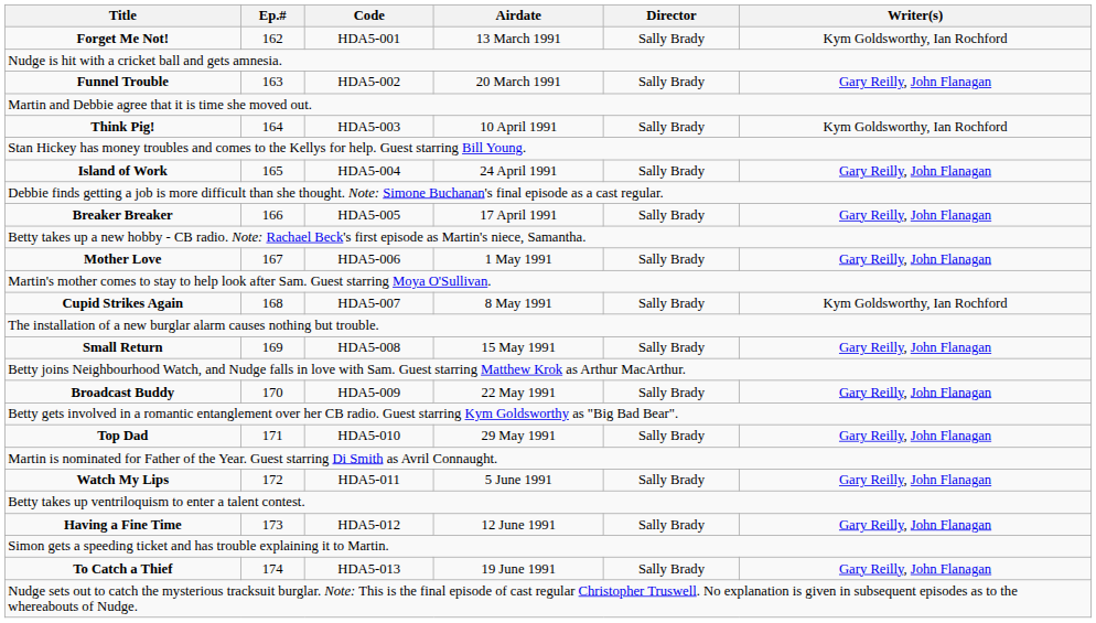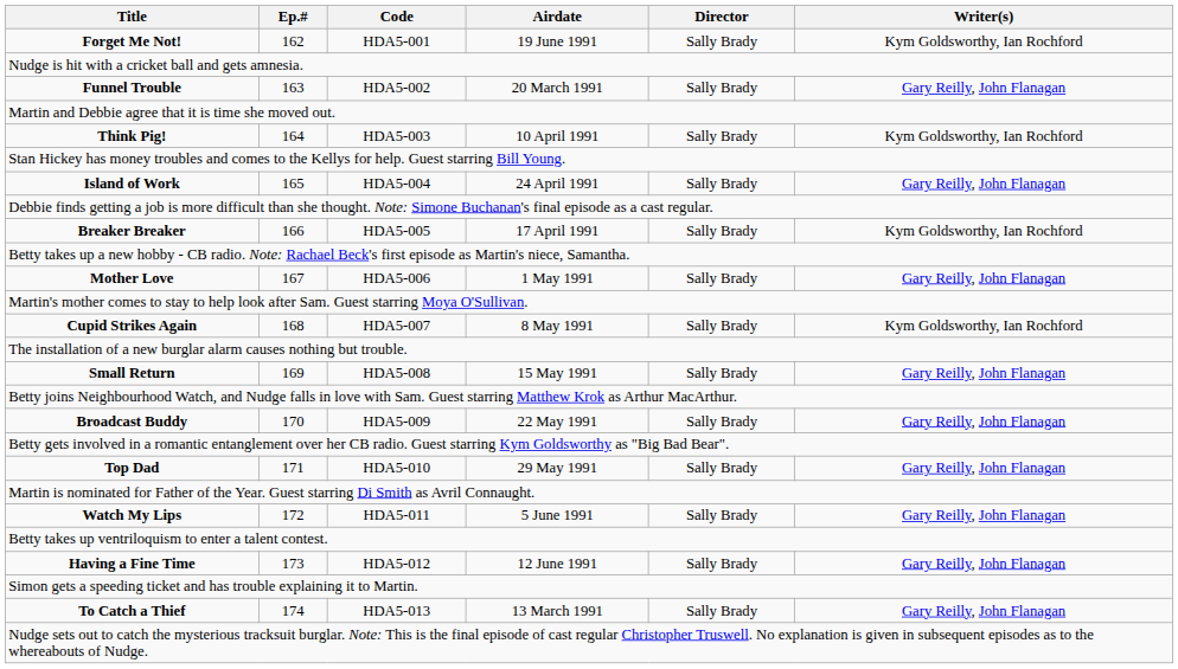 <table class="wikitable">
 <tr>
 <th>Title</th>
 <th>Ep.#</th>
 <th>Code</th>
 <th>Airdate</th>
 <th>Director</th>
 <th>Writer(s)</th>
 </tr>
 <tr align="center" |>
 <td><strong>Forget Me Not!</strong></td>
 <td>162</td>
 <td>HDA5-001</td>
-<td>13 March 1991</td>
+<td>19 June 1991</td>
 <td>Sally Brady</td>
 <td>Kym Goldsworthy, Ian Rochford</td>
 </tr>
 <tr>
 <td colspan="6">Nudge is hit with a cricket ball and gets amnesia.</td>
 </tr>
 <tr align="center">
 <td><strong>Funnel Trouble</strong></td>
 <td>163</td>
 <td>HDA5-002</td>
 <td>20 March 1991</td>
 <td>Sally Brady</td>
 <td><a href='#'>Gary Reilly</a>, <a href='#'>John Flanagan</a></td>
 </tr>
 <tr>
 <td colspan="6">Martin and Debbie agree that it is time she moved out.</td>
 </tr>
 <tr align="center" |>
 <td><strong>Think Pig!</strong></td>
 <td>164</td>
 <td>HDA5-003</td>
 <td>10 April 1991</td>
 <td>Sally Brady</td>
 <td>Kym Goldsworthy, Ian Rochford</td>
 </tr>
 <tr>
 <td colspan="6">Stan Hickey has money troubles and comes to the Kellys for help. Guest starring <a href='#'>Bill Young</a>.</td>
 </tr>
 <tr align="center">
 <td><strong>Island of Work</strong></td>
 <td>165</td>
 <td>HDA5-004</td>
 <td>24 April 1991</td>
 <td>Sally Brady</td>
 <td><a href='#'>Gary Reilly</a>, <a href='#'>John Flanagan</a></td>
 </tr>
 <tr>
 <td colspan="6">Debbie finds getting a job is more difficult than she thought. <em>Note:</em> <a href='#'>Simone Buchanan</a>'s final episode as a cast regular.</td>
 </tr>
 <tr align="center" |>
 <td><strong>Breaker Breaker</strong></td>
 <td>166</td>
 <td>HDA5-005</td>
 <td>17 April 1991</td>
 <td>Sally Brady</td>
-<td><a href='#'>Gary Reilly</a>, <a href='#'>John Flanagan</a></td>
+<td>Kym Goldsworthy, Ian Rochford</td>
 </tr>
 <tr>
 <td colspan="6">Betty takes up a new hobby - CB radio. <em>Note:</em> <a href='#'>Rachael Beck</a>'s first episode as Martin's niece, Samantha.</td>
 </tr>
 <tr align="center">
 <td><strong>Mother Love</strong></td>
 <td>167</td>
 <td>HDA5-006</td>
 <td>1 May 1991</td>
 <td>Sally Brady</td>
 <td><a href='#'>Gary Reilly</a>, <a href='#'>John Flanagan</a></td>
 </tr>
 <tr>
 <td colspan="6">Martin's mother comes to stay to help look after Sam. Guest starring <a href='#'>Moya O'Sullivan</a>.</td>
 </tr>
 <tr align="center" |>
 <td><strong>Cupid Strikes Again</strong></td>
 <td>168</td>
 <td>HDA5-007</td>
 <td>8 May 1991</td>
 <td>Sally Brady</td>
 <td>Kym Goldsworthy, Ian Rochford</td>
 </tr>
 <tr>
 <td colspan="6">The installation of a new burglar alarm causes nothing but trouble.</td>
 </tr>
 <tr align="center">
 <td><strong>Small Return</strong></td>
 <td>169</td>
 <td>HDA5-008</td>
 <td>15 May 1991</td>
 <td>Sally Brady</td>
 <td><a href='#'>Gary Reilly</a>, <a href='#'>John Flanagan</a></td>
 </tr>
 <tr>
 <td colspan="6">Betty joins Neighbourhood Watch, and Nudge falls in love with Sam. Guest starring <a href='#'>Matthew Krok</a> as Arthur MacArthur.</td>
 </tr>
 <tr align="center" |>
 <td><strong>Broadcast Buddy</strong></td>
 <td>170</td>
 <td>HDA5-009</td>
 <td>22 May 1991</td>
 <td>Sally Brady</td>
 <td><a href='#'>Gary Reilly</a>, <a href='#'>John Flanagan</a></td>
 </tr>
 <tr>
 <td colspan="6">Betty gets involved in a romantic entanglement over her CB radio. Guest starring <a href='#'>Kym Goldsworthy</a> as "Big Bad Bear".</td>
 </tr>
 <tr align="center">
 <td><strong>Top Dad</strong></td>
 <td>171</td>
 <td>HDA5-010</td>
 <td>29 May 1991</td>
 <td>Sally Brady</td>
 <td><a href='#'>Gary Reilly</a>, <a href='#'>John Flanagan</a></td>
 </tr>
 <tr>
 <td colspan="6">Martin is nominated for Father of the Year. Guest starring <a href='#'>Di Smith</a> as Avril Connaught.</td>
 </tr>
 <tr align="center" |>
 <td><strong>Watch My Lips</strong></td>
 <td>172</td>
 <td>HDA5-011</td>
 <td>5 June 1991</td>
 <td>Sally Brady</td>
 <td><a href='#'>Gary Reilly</a>, <a href='#'>John Flanagan</a></td>
 </tr>
 <tr>
 <td colspan="6">Betty takes up ventriloquism to enter a talent contest.</td>
 </tr>
 <tr align="center">
 <td><strong>Having a Fine Time</strong></td>
 <td>173</td>
 <td>HDA5-012</td>
 <td>12 June 1991</td>
 <td>Sally Brady</td>
 <td><a href='#'>Gary Reilly</a>, <a href='#'>John Flanagan</a></td>
 </tr>
 <tr>
 <td colspan="6">Simon gets a speeding ticket and has trouble explaining it to Martin.</td>
 </tr>
 <tr align="center" |>
 <td><strong>To Catch a Thief</strong></td>
 <td>174</td>
 <td>HDA5-013</td>
-<td>19 June 1991</td>
+<td>13 March 1991</td>
 <td>Sally Brady</td>
 <td><a href='#'>Gary Reilly</a>, <a href='#'>John Flanagan</a></td>
 </tr>
 <tr>
 <td colspan="6">Nudge sets out to catch the mysterious tracksuit burglar. <em>Note:</em> This is the final episode of cast regular <a href='#'>Christopher Truswell</a>. No explanation is given in subsequent episodes as to the whereabouts of Nudge.</td>
 </tr>
 </table>
